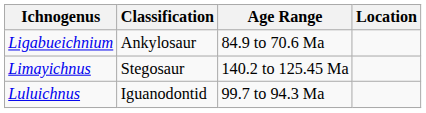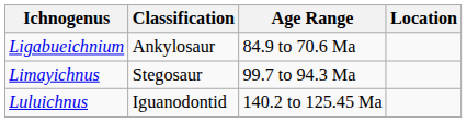 <table class="wikitable">
 <tr>
 <th>Ichnogenus</th>
 <th>Classification</th>
 <th>Age Range</th>
 <th>Location</th>
 </tr>
 <tr>
 <td><em><a href='#'>Ligabueichnium</a></em></td>
 <td>Ankylosaur</td>
 <td>84.9 to 70.6 Ma</td>
 <td></td>
 </tr>
 <tr>
 <td><em><a href='#'>Limayichnus</a></em></td>
 <td>Stegosaur</td>
-<td>140.2 to 125.45 Ma</td>
+<td>99.7 to 94.3 Ma</td>
 <td></td>
 </tr>
 <tr>
 <td><em><a href='#'>Luluichnus</a></em></td>
 <td>Iguanodontid</td>
-<td>99.7 to 94.3 Ma</td>
+<td>140.2 to 125.45 Ma</td>
 <td></td>
 </tr>
 </table>
